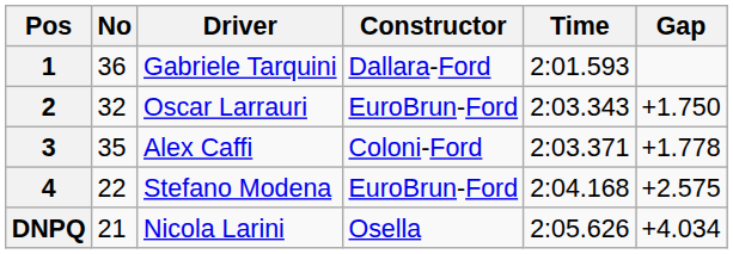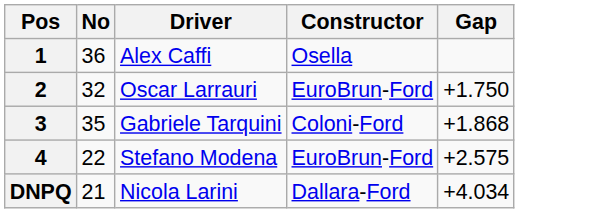 <table class="wikitable sortable" style="font-size: 95%;">
 <tr>
 <th>Pos</th>
 <th>No</th>
 <th>Driver</th>
 <th>Constructor</th>
-<th>Time</th>
 <th>Gap</th>
 </tr>
 <tr>
 <th>1</th>
 <td>36</td>
-<td> <a href='#'>Gabriele Tarquini</a></td>
-<td><a href='#'>Dallara</a>-<a href='#'>Ford</a></td>
-<td>2:01.593</td>
+<td> <a href='#'>Alex Caffi</a></td>
+<td><a href='#'>Osella</a></td>
 <td></td>
 </tr>
 <tr>
 <th>2</th>
 <td>32</td>
 <td> <a href='#'>Oscar Larrauri</a></td>
 <td><a href='#'>EuroBrun</a>-<a href='#'>Ford</a></td>
-<td>2:03.343</td>
 <td>+1.750</td>
 </tr>
 <tr>
 <th>3</th>
 <td>35</td>
-<td> <a href='#'>Alex Caffi</a></td>
+<td> <a href='#'>Gabriele Tarquini</a></td>
 <td><a href='#'>Coloni</a>-<a href='#'>Ford</a></td>
-<td>2:03.371</td>
-<td>+1.778</td>
+<td>+1.868</td>
 </tr>
 <tr>
 <th>4</th>
 <td>22</td>
 <td> <a href='#'>Stefano Modena</a></td>
 <td><a href='#'>EuroBrun</a>-<a href='#'>Ford</a></td>
-<td>2:04.168</td>
 <td>+2.575</td>
 </tr>
 <tr>
 <th>DNPQ</th>
 <td>21</td>
 <td> <a href='#'>Nicola Larini</a></td>
-<td><a href='#'>Osella</a></td>
-<td>2:05.626</td>
+<td><a href='#'>Dallara</a>-<a href='#'>Ford</a></td>
 <td>+4.034</td>
 </tr>
 </table>
